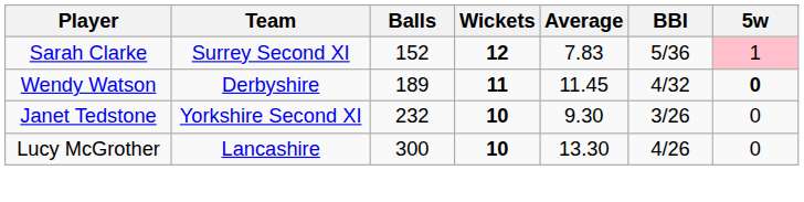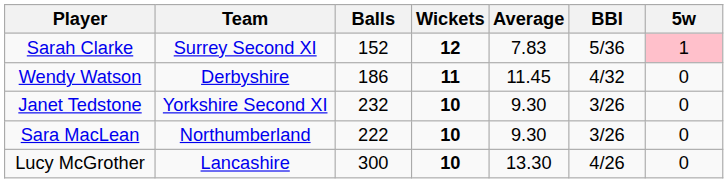 <table class="wikitable" style="text-align:center">
 <tr>
 <th width=125>Player</th>
 <th width=150>Team</th>
 <th width=60>Balls</th>
 <th width=60>Wickets</th>
 <th width=60>Average</th>
 <th width=60>BBI</th>
 <th width=60>5w</th>
 </tr>
 <tr>
 <td><a href='#'>Sarah Clarke</a></td>
 <td><a href='#'>Surrey Second XI</a></td>
 <td>152</td>
 <td><strong>12</strong></td>
 <td>7.83</td>
 <td>5/36</td>
 <td style="background: pink;">1</td>
 </tr>
 <tr>
 <td><a href='#'>Wendy Watson</a></td>
 <td><a href='#'>Derbyshire</a></td>
-<td>189</td>
+<td>186</td>
 <td><strong>11</strong></td>
 <td>11.45</td>
 <td>4/32</td>
-<td><strong>0</strong></td>
+<td>0</td>
 </tr>
 <tr>
 <td><a href='#'>Janet Tedstone</a></td>
 <td><a href='#'>Yorkshire Second XI</a></td>
 <td>232</td>
+<td><strong>10</strong></td>
+<td>9.30</td>
+<td>3/26</td>
+<td>0</td>
+</tr>
+<tr>
+<td><a href='#'>Sara MacLean</a></td>
+<td><a href='#'>Northumberland</a></td>
+<td>222</td>
 <td><strong>10</strong></td>
 <td>9.30</td>
 <td>3/26</td>
 <td>0</td>
 </tr>
 <tr>
 <td>Lucy McGrother</td>
 <td><a href='#'>Lancashire</a></td>
 <td>300</td>
 <td><strong>10</strong></td>
 <td>13.30</td>
 <td>4/26</td>
 <td>0</td>
 </tr>
 </table>
